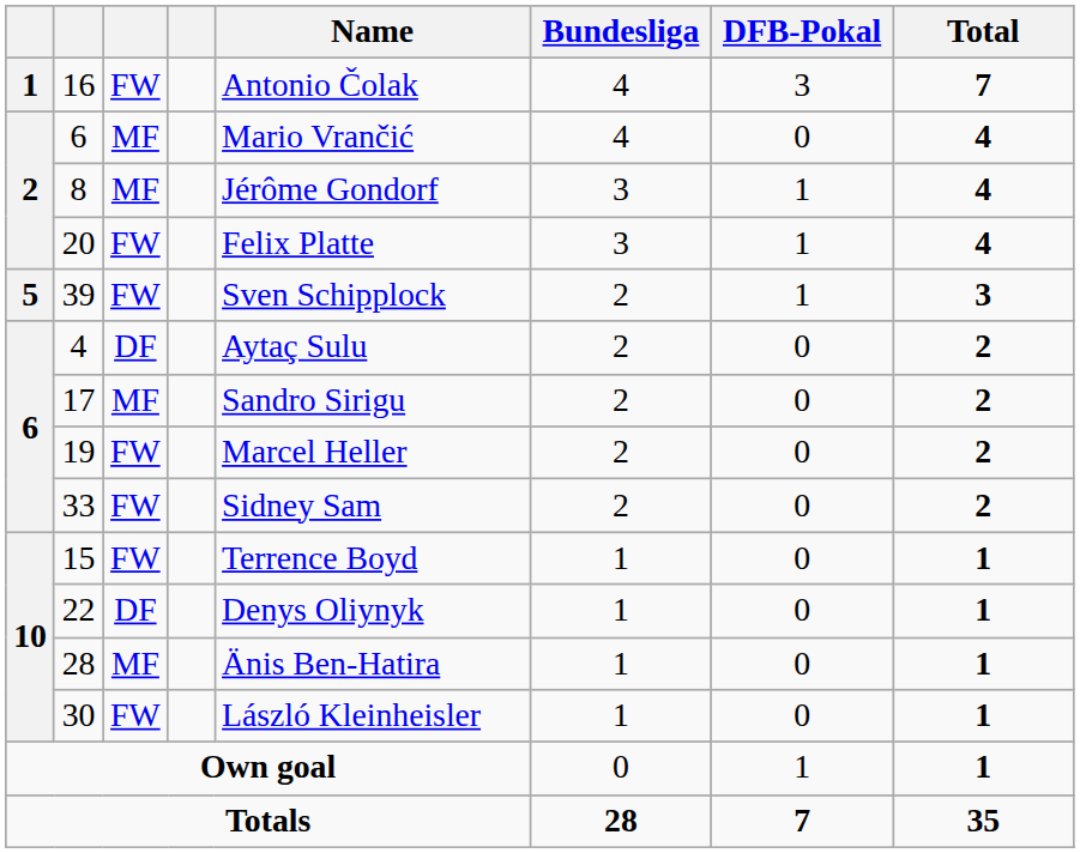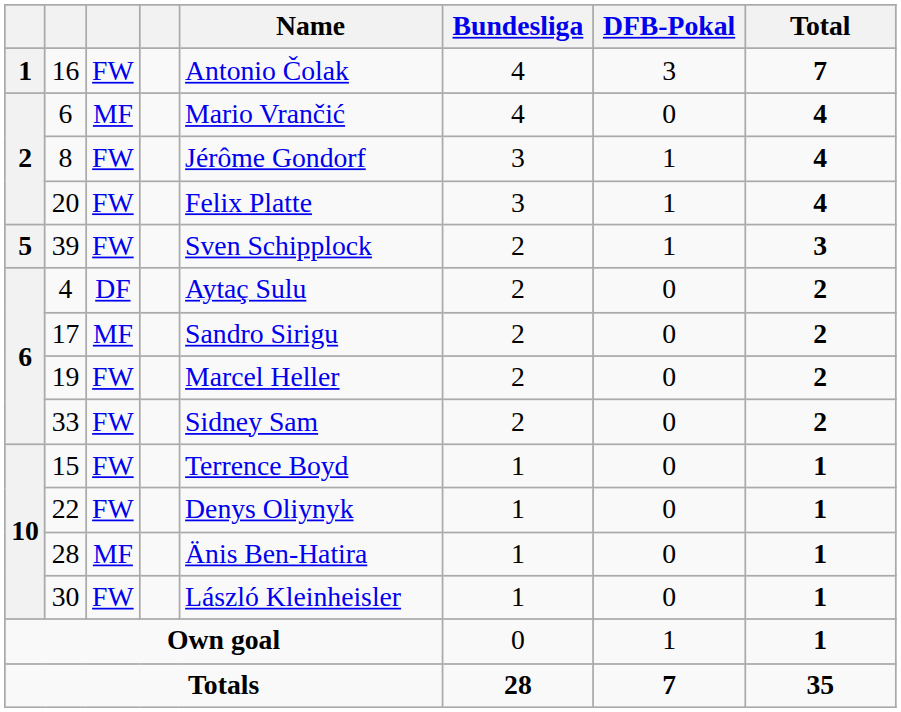 <table class="wikitable" style="text-align:center">
 <tr>
 <th width=15></th>
 <th width=15></th>
 <th width=15></th>
 <th width=15></th>
 <th width=145>Name</th>
 <th width=80><strong><a href='#'>Bundesliga</a></strong></th>
 <th width=80><strong><a href='#'>DFB-Pokal</a></strong></th>
 <th width=80>Total</th>
 </tr>
 <tr>
 <th>1</th>
 <td>16</td>
 <td><a href='#'>FW</a></td>
 <td></td>
 <td align=left><a href='#'>Antonio Čolak</a></td>
 <td>4</td>
 <td>3</td>
 <td><strong>7</strong></td>
 </tr>
 <tr>
 <th rowspan=3>2</th>
 <td>6</td>
 <td><a href='#'>MF</a></td>
 <td></td>
 <td align=left><a href='#'>Mario Vrančić</a></td>
 <td>4</td>
 <td>0</td>
 <td><strong>4</strong></td>
 </tr>
 <tr>
 <td>8</td>
-<td><a href='#'>MF</a></td>
+<td><a href='#'>FW</a></td>
 <td></td>
 <td align=left><a href='#'>Jérôme Gondorf</a></td>
 <td>3</td>
 <td>1</td>
 <td><strong>4</strong></td>
 </tr>
 <tr>
 <td>20</td>
 <td><a href='#'>FW</a></td>
 <td></td>
 <td align=left><a href='#'>Felix Platte</a></td>
 <td>3</td>
 <td>1</td>
 <td><strong>4</strong></td>
 </tr>
 <tr>
 <th>5</th>
 <td>39</td>
 <td><a href='#'>FW</a></td>
 <td></td>
 <td align=left><a href='#'>Sven Schipplock</a></td>
 <td>2</td>
 <td>1</td>
 <td><strong>3</strong></td>
 </tr>
 <tr>
 <th rowspan=4>6</th>
 <td>4</td>
 <td><a href='#'>DF</a></td>
 <td></td>
 <td align=left><a href='#'>Aytaç Sulu</a></td>
 <td>2</td>
 <td>0</td>
 <td><strong>2</strong></td>
 </tr>
 <tr>
 <td>17</td>
 <td><a href='#'>MF</a></td>
 <td></td>
 <td align=left><a href='#'>Sandro Sirigu</a></td>
 <td>2</td>
 <td>0</td>
 <td><strong>2</strong></td>
 </tr>
 <tr>
 <td>19</td>
 <td><a href='#'>FW</a></td>
 <td></td>
 <td align=left><a href='#'>Marcel Heller</a></td>
 <td>2</td>
 <td>0</td>
 <td><strong>2</strong></td>
 </tr>
 <tr>
 <td>33</td>
 <td><a href='#'>FW</a></td>
 <td></td>
 <td align=left><a href='#'>Sidney Sam</a></td>
 <td>2</td>
 <td>0</td>
 <td><strong>2</strong></td>
 </tr>
 <tr>
 <th rowspan=4>10</th>
 <td>15</td>
 <td><a href='#'>FW</a></td>
 <td></td>
 <td align=left><a href='#'>Terrence Boyd</a></td>
 <td>1</td>
 <td>0</td>
 <td><strong>1</strong></td>
 </tr>
 <tr>
 <td>22</td>
-<td><a href='#'>DF</a></td>
+<td><a href='#'>FW</a></td>
 <td></td>
 <td align=left><a href='#'>Denys Oliynyk</a></td>
 <td>1</td>
 <td>0</td>
 <td><strong>1</strong></td>
 </tr>
 <tr>
 <td>28</td>
 <td><a href='#'>MF</a></td>
 <td></td>
 <td align=left><a href='#'>Änis Ben-Hatira</a></td>
 <td>1</td>
 <td>0</td>
 <td><strong>1</strong></td>
 </tr>
 <tr>
 <td>30</td>
 <td><a href='#'>FW</a></td>
 <td></td>
 <td align=left><a href='#'>László Kleinheisler</a></td>
 <td>1</td>
 <td>0</td>
 <td><strong>1</strong></td>
 </tr>
 <tr>
 <td colspan=5><strong>Own goal</strong></td>
 <td>0</td>
 <td>1</td>
 <td><strong>1</strong></td>
 </tr>
 <tr>
 <td colspan=5><strong>Totals</strong></td>
 <td><strong>28</strong></td>
 <td><strong>7</strong></td>
 <td><strong>35</strong></td>
 </tr>
 </table>
